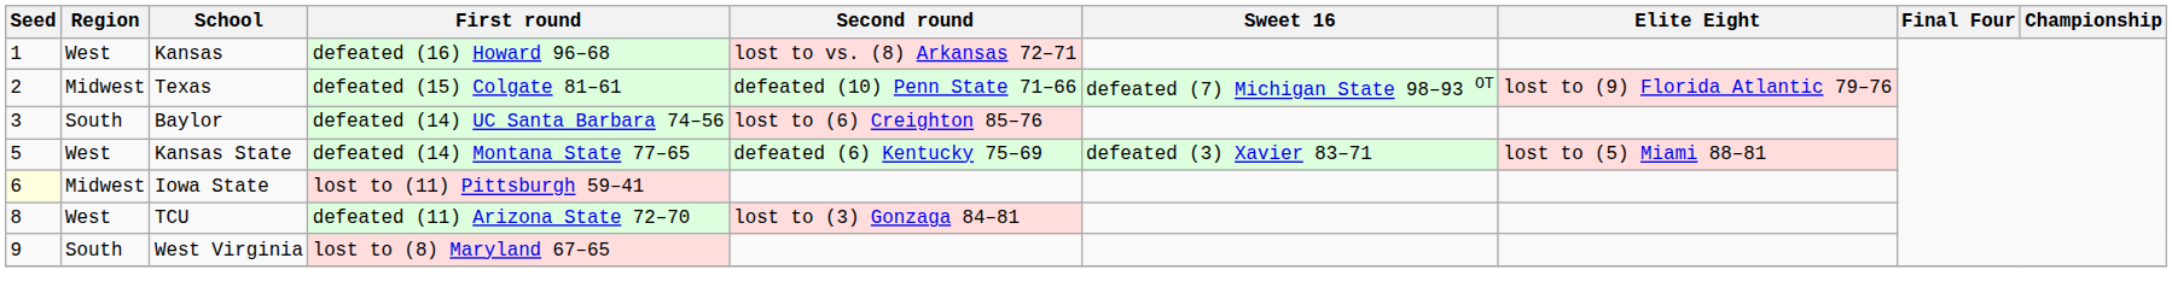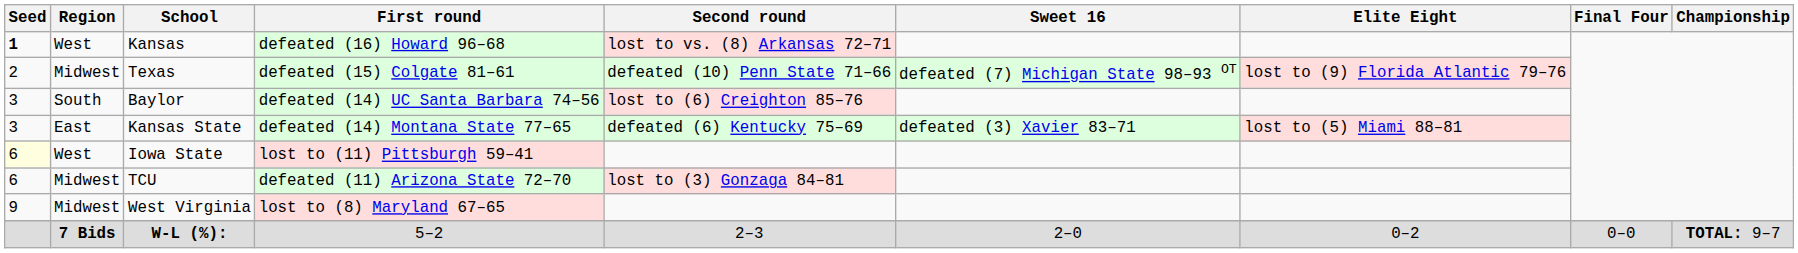 <table class="sortable wikitable" style="white-space:nowrap; font-size:90%;">
 <tr>
 <th>Seed</th>
 <th>Region</th>
 <th>School</th>
 <th>First round</th>
 <th>Second round</th>
 <th>Sweet 16</th>
 <th>Elite Eight</th>
 <th>Final Four</th>
 <th>Championship</th>
 </tr>
 <tr>
-<td>1</td>
+<td><strong>1</strong></td>
 <td>West</td>
 <td>Kansas</td>
 <td style="background:#ddffdd;">defeated (16) <a href='#'>Howard</a> 96–68</td>
 <td style="background:#ffdddd;">lost to vs. (8) <a href='#'>Arkansas</a> 72–71</td>
 <td></td>
 <td></td>
 <td colspan="2" rowspan="7"></td>
 </tr>
 <tr>
 <td>2</td>
 <td>Midwest</td>
 <td>Texas</td>
 <td style="background:#ddffdd;">defeated (15) <a href='#'>Colgate</a> 81–61</td>
 <td style="background:#ddffdd;">defeated (10) <a href='#'>Penn State</a>  71–66</td>
 <td style="background:#ddffdd;">defeated (7) <a href='#'>Michigan State</a> 98–93 <sup>OT</sup></td>
 <td style="background:#ffdddd;">lost to (9) <a href='#'>Florida Atlantic</a> 79–76</td>
 </tr>
 <tr>
 <td>3</td>
 <td>South</td>
 <td>Baylor</td>
 <td style="background:#ddffdd;">defeated (14) <a href='#'>UC Santa Barbara</a> 74–56</td>
 <td style="background:#ffdddd;">lost to (6) <a href='#'>Creighton</a> 85–76</td>
 <td></td>
 <td></td>
 </tr>
 <tr>
-<td>5</td>
-<td>West</td>
+<td>3</td>
+<td>East</td>
 <td>Kansas State</td>
 <td style="background:#ddffdd;">defeated (14) <a href='#'>Montana State</a> 77–65</td>
 <td style="background:#ddffdd;">defeated (6) <a href='#'>Kentucky</a> 75–69</td>
 <td style="background:#ddffdd;">defeated (3) <a href='#'>Xavier</a> 83–71</td>
 <td style="background:#ffdddd;">lost to (5) <a href='#'>Miami</a> 88–81</td>
 </tr>
 <tr>
 <td style="background: lightyellow;">6</td>
-<td>Midwest</td>
+<td>West</td>
 <td>Iowa State</td>
 <td style="background:#ffdddd;">lost to (11) <a href='#'>Pittsburgh</a> 59–41</td>
 <td></td>
 <td></td>
 <td></td>
 </tr>
 <tr>
-<td>8</td>
-<td>West</td>
+<td>6</td>
+<td>Midwest</td>
 <td>TCU</td>
 <td style="background:#ddffdd;">defeated (11) <a href='#'>Arizona State</a> 72–70</td>
 <td style="background:#ffdddd;">lost to (3) <a href='#'>Gonzaga</a> 84–81</td>
 <td></td>
 <td></td>
 </tr>
 <tr>
 <td>9</td>
-<td>South</td>
+<td>Midwest</td>
 <td>West Virginia</td>
 <td style="background:#ffdddd;">lost to (8) <a href='#'>Maryland</a> 67–65</td>
 <td></td>
 <td></td>
 <td></td>
 </tr>
 <tr>
 </tr>
+<tr class="sortbottom"  style="text-align:center; background:#ddd;">
+<td></td>
+<td><strong>7 Bids</strong></td>
+<td><strong>W-L (%):</strong></td>
+<td>5–2 </td>
+<td>2–3 </td>
+<td>2–0 </td>
+<td>0–2 </td>
+<td>0–0 </td>
+<td><strong>TOTAL:</strong> 9–7 </td>
+</tr>
 </table>
